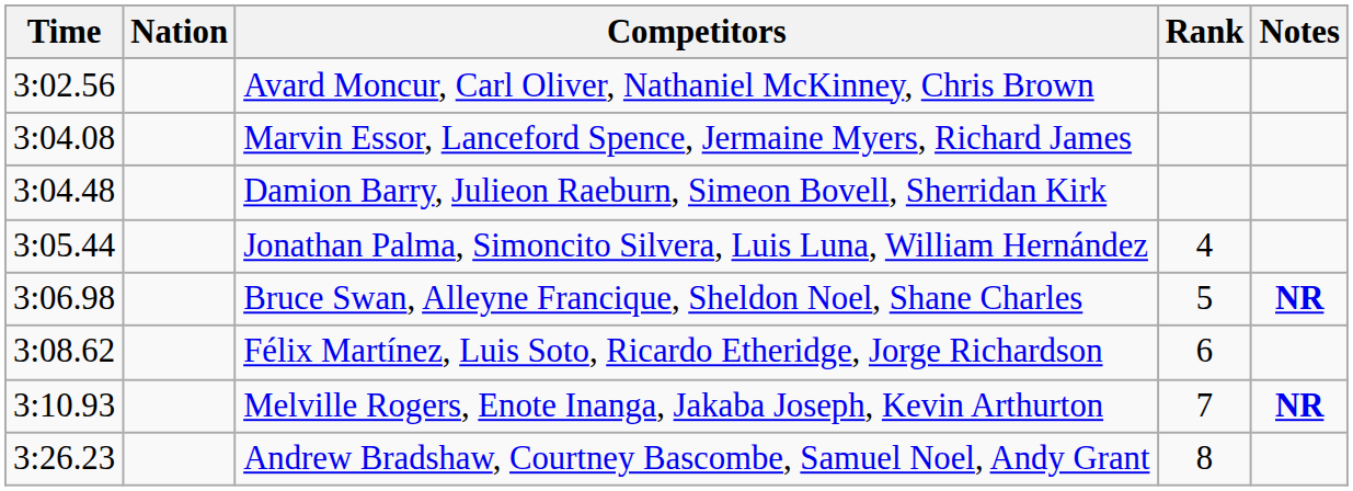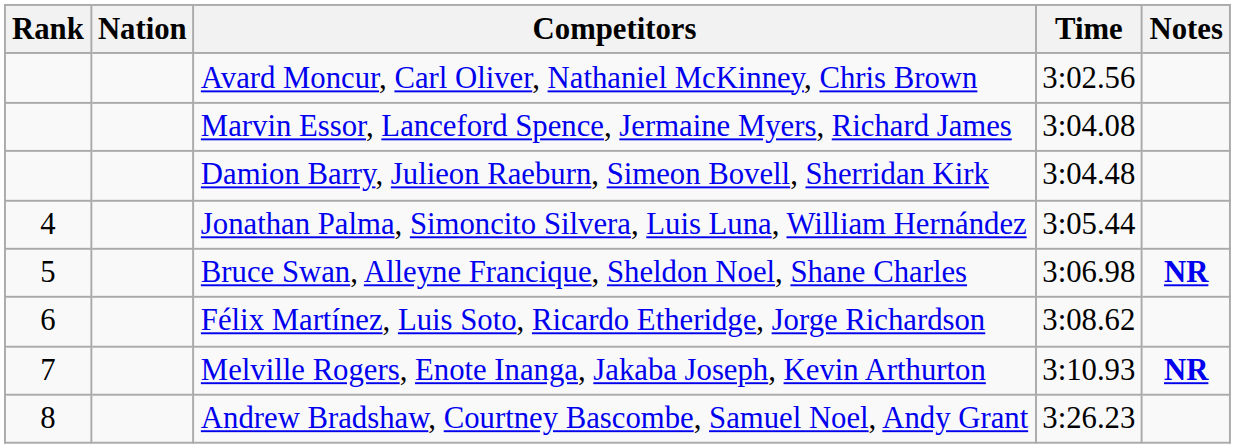 <table class="wikitable sortable" style="text-align:center">
 <tr>
-<th>Time</th>
+<th>Rank</th>
 <th>Nation</th>
 <th>Competitors</th>
-<th>Rank</th>
+<th>Time</th>
 <th>Notes</th>
 </tr>
 <tr>
-<td>3:02.56</td>
+<td></td>
 <td align=left></td>
 <td align=left><a href='#'>Avard Moncur</a>, <a href='#'>Carl Oliver</a>, <a href='#'>Nathaniel McKinney</a>, <a href='#'>Chris Brown</a></td>
-<td></td>
+<td>3:02.56</td>
 <td></td>
 </tr>
 <tr>
-<td>3:04.08</td>
+<td></td>
 <td align=left></td>
 <td align=left><a href='#'>Marvin Essor</a>, <a href='#'>Lanceford Spence</a>, <a href='#'>Jermaine Myers</a>, <a href='#'>Richard James</a></td>
-<td></td>
+<td>3:04.08</td>
 <td></td>
 </tr>
 <tr>
-<td>3:04.48</td>
+<td></td>
 <td align=left></td>
 <td align=left><a href='#'>Damion Barry</a>, <a href='#'>Julieon Raeburn</a>, <a href='#'>Simeon Bovell</a>, <a href='#'>Sherridan Kirk</a></td>
-<td></td>
+<td>3:04.48</td>
 <td></td>
 </tr>
 <tr>
-<td>3:05.44</td>
+<td>4</td>
 <td align=left></td>
 <td align=left><a href='#'>Jonathan Palma</a>, <a href='#'>Simoncito Silvera</a>, <a href='#'>Luis Luna</a>, <a href='#'>William Hernández</a></td>
-<td>4</td>
+<td>3:05.44</td>
 <td></td>
 </tr>
 <tr>
-<td>3:06.98</td>
+<td>5</td>
 <td align=left></td>
 <td align=left><a href='#'>Bruce Swan</a>, <a href='#'>Alleyne Francique</a>, <a href='#'>Sheldon Noel</a>, <a href='#'>Shane Charles</a></td>
-<td>5</td>
+<td>3:06.98</td>
 <td><strong><a href='#'>NR</a></strong></td>
 </tr>
 <tr>
-<td>3:08.62</td>
+<td>6</td>
 <td align=left></td>
 <td align=left><a href='#'>Félix Martínez</a>, <a href='#'>Luis Soto</a>, <a href='#'>Ricardo Etheridge</a>, <a href='#'>Jorge Richardson</a></td>
-<td>6</td>
+<td>3:08.62</td>
 <td></td>
 </tr>
 <tr>
-<td>3:10.93</td>
+<td>7</td>
 <td align=left></td>
 <td align=left><a href='#'>Melville Rogers</a>, <a href='#'>Enote Inanga</a>, <a href='#'>Jakaba Joseph</a>, <a href='#'>Kevin Arthurton</a></td>
-<td>7</td>
+<td>3:10.93</td>
 <td><strong><a href='#'>NR</a></strong></td>
 </tr>
 <tr>
-<td>3:26.23</td>
+<td>8</td>
 <td align=left></td>
 <td align=left><a href='#'>Andrew Bradshaw</a>, <a href='#'>Courtney Bascombe</a>, <a href='#'>Samuel Noel</a>, <a href='#'>Andy Grant</a></td>
-<td>8</td>
+<td>3:26.23</td>
 <td></td>
 </tr>
 </table>
